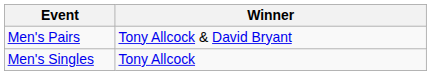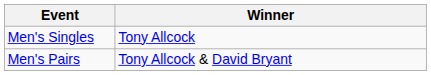 <table class="wikitable" style="font-size: 100%">
 <tr>
 <th width=120>Event</th>
 <th width=350>Winner</th>
 </tr>
 <tr>
+<td><a href='#'>Men's Singles</a></td>
+<td> <a href='#'>Tony Allcock</a></td>
+</tr>
+<tr>
 <td><a href='#'>Men's Pairs</a></td>
 <td> <a href='#'>Tony Allcock</a> &   <a href='#'>David Bryant</a></td>
 </tr>
-<tr>
-<td><a href='#'>Men's Singles</a></td>
-<td> <a href='#'>Tony Allcock</a></td>
-</tr>
 </table>
